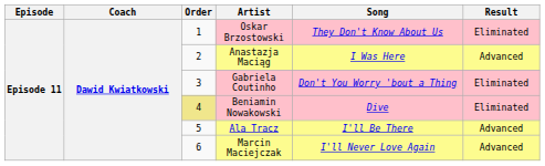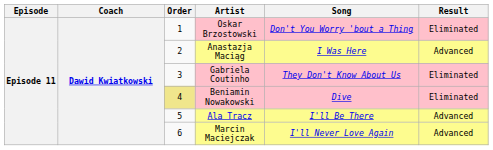 <table class="wikitable" style="text-align: center; width:87%;">
 <tr>
 <th style="width:10%;">Episode</th>
 <th style="width:20%;">Coach</th>
 <th style="width:05%;">Order</th>
 <th style="width:13%;">Artist</th>
 <th style="width:29%;">Song</th>
 <th style="width:13%;">Result</th>
 </tr>
 <tr>
 <th rowspan="6">Episode 11<br><small></small></th>
 <th rowspan="6"><a href='#'>Dawid Kwiatkowski</a></th>
 <td>1</td>
 <td style="background:pink;">Oskar Brzostowski</td>
-<td style="background:pink;"><a href='#'><em>They Don't Know About Us</em></a></td>
+<td style="background:pink;"><em><a href='#'>Don't You Worry 'bout a Thing</a></em></td>
 <td style="background:pink;">Eliminated</td>
 </tr>
 <tr>
 <td>2</td>
 <td style="background:#fdfc8f;">Anastazja Maciąg</td>
 <td style="background:#fdfc8f;"><a href='#'><em>I Was Here</em></a></td>
 <td style="background:#fdfc8f;">Advanced</td>
 </tr>
 <tr>
 <td>3</td>
 <td style="background:pink;">Gabriela Coutinho</td>
-<td style="background:pink;"><em><a href='#'>Don't You Worry 'bout a Thing</a></em></td>
+<td style="background:pink;"><a href='#'><em>They Don't Know About Us</em></a></td>
 <td style="background:pink;">Eliminated</td>
 </tr>
 <tr>
 <td style="background: khaki;">4</td>
 <td style="background:pink;">Beniamin Nowakowski</td>
 <td style="background:pink;"><a href='#'><em>Dive</em></a></td>
 <td style="background:pink;">Eliminated</td>
 </tr>
 <tr>
 <td>5</td>
 <td style="background:#fdfc8f;"><a href='#'>Ala Tracz</a></td>
 <td style="background:#fdfc8f;"><a href='#'><em>I'll Be There</em></a></td>
 <td style="background:#fdfc8f;">Advanced</td>
 </tr>
 <tr>
 <td>6</td>
 <td style="background:#fdfc8f;">Marcin Maciejczak</td>
 <td style="background:#fdfc8f;"><em><a href='#'>I'll Never Love Again</a></em></td>
 <td style="background:#fdfc8f;">Advanced</td>
 </tr>
 </table>
